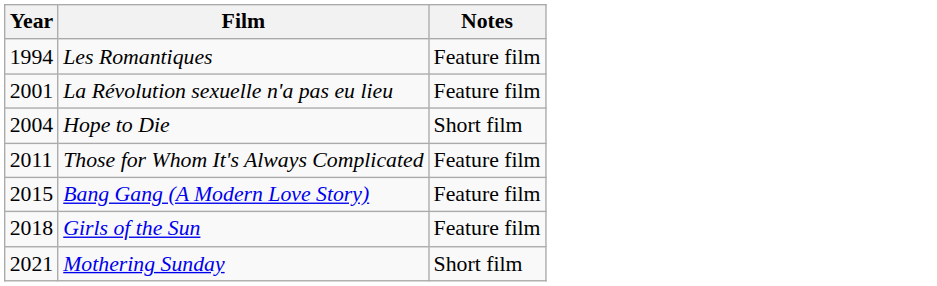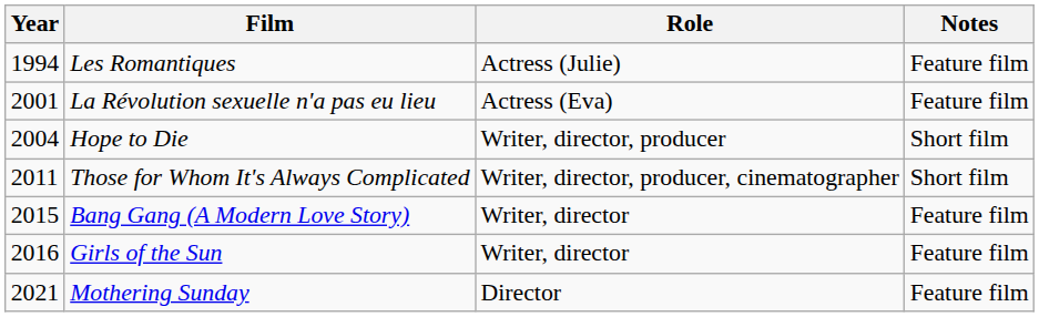 <table class="wikitable sortable">
 <tr>
 <th>Year</th>
 <th>Film</th>
+<th>Role</th>
 <th>Notes</th>
 </tr>
 <tr>
 <td>1994</td>
 <td><em>Les Romantiques</em></td>
+<td>Actress (Julie)</td>
 <td>Feature film</td>
 </tr>
 <tr>
 <td>2001</td>
 <td><em>La Révolution sexuelle n'a pas eu lieu</em></td>
+<td>Actress (Eva)</td>
 <td>Feature film</td>
 </tr>
 <tr>
 <td>2004</td>
 <td><em>Hope to Die</em></td>
+<td>Writer, director, producer</td>
 <td>Short film</td>
 </tr>
 <tr>
 <td>2011</td>
 <td><em>Those for Whom It's Always Complicated</em></td>
-<td>Feature film</td>
+<td>Writer, director, producer, cinematographer</td>
+<td>Short film</td>
 </tr>
 <tr>
 <td>2015</td>
 <td><em><a href='#'>Bang Gang (A Modern Love Story)</a></em></td>
+<td>Writer, director</td>
 <td>Feature film</td>
 </tr>
 <tr>
-<td>2018</td>
+<td>2016</td>
 <td><em><a href='#'>Girls of the Sun</a></em></td>
+<td>Writer, director</td>
 <td>Feature film</td>
 </tr>
 <tr>
 <td>2021</td>
 <td><em><a href='#'>Mothering Sunday</a></em></td>
-<td>Short film</td>
+<td>Director</td>
+<td>Feature film</td>
 </tr>
 </table>
